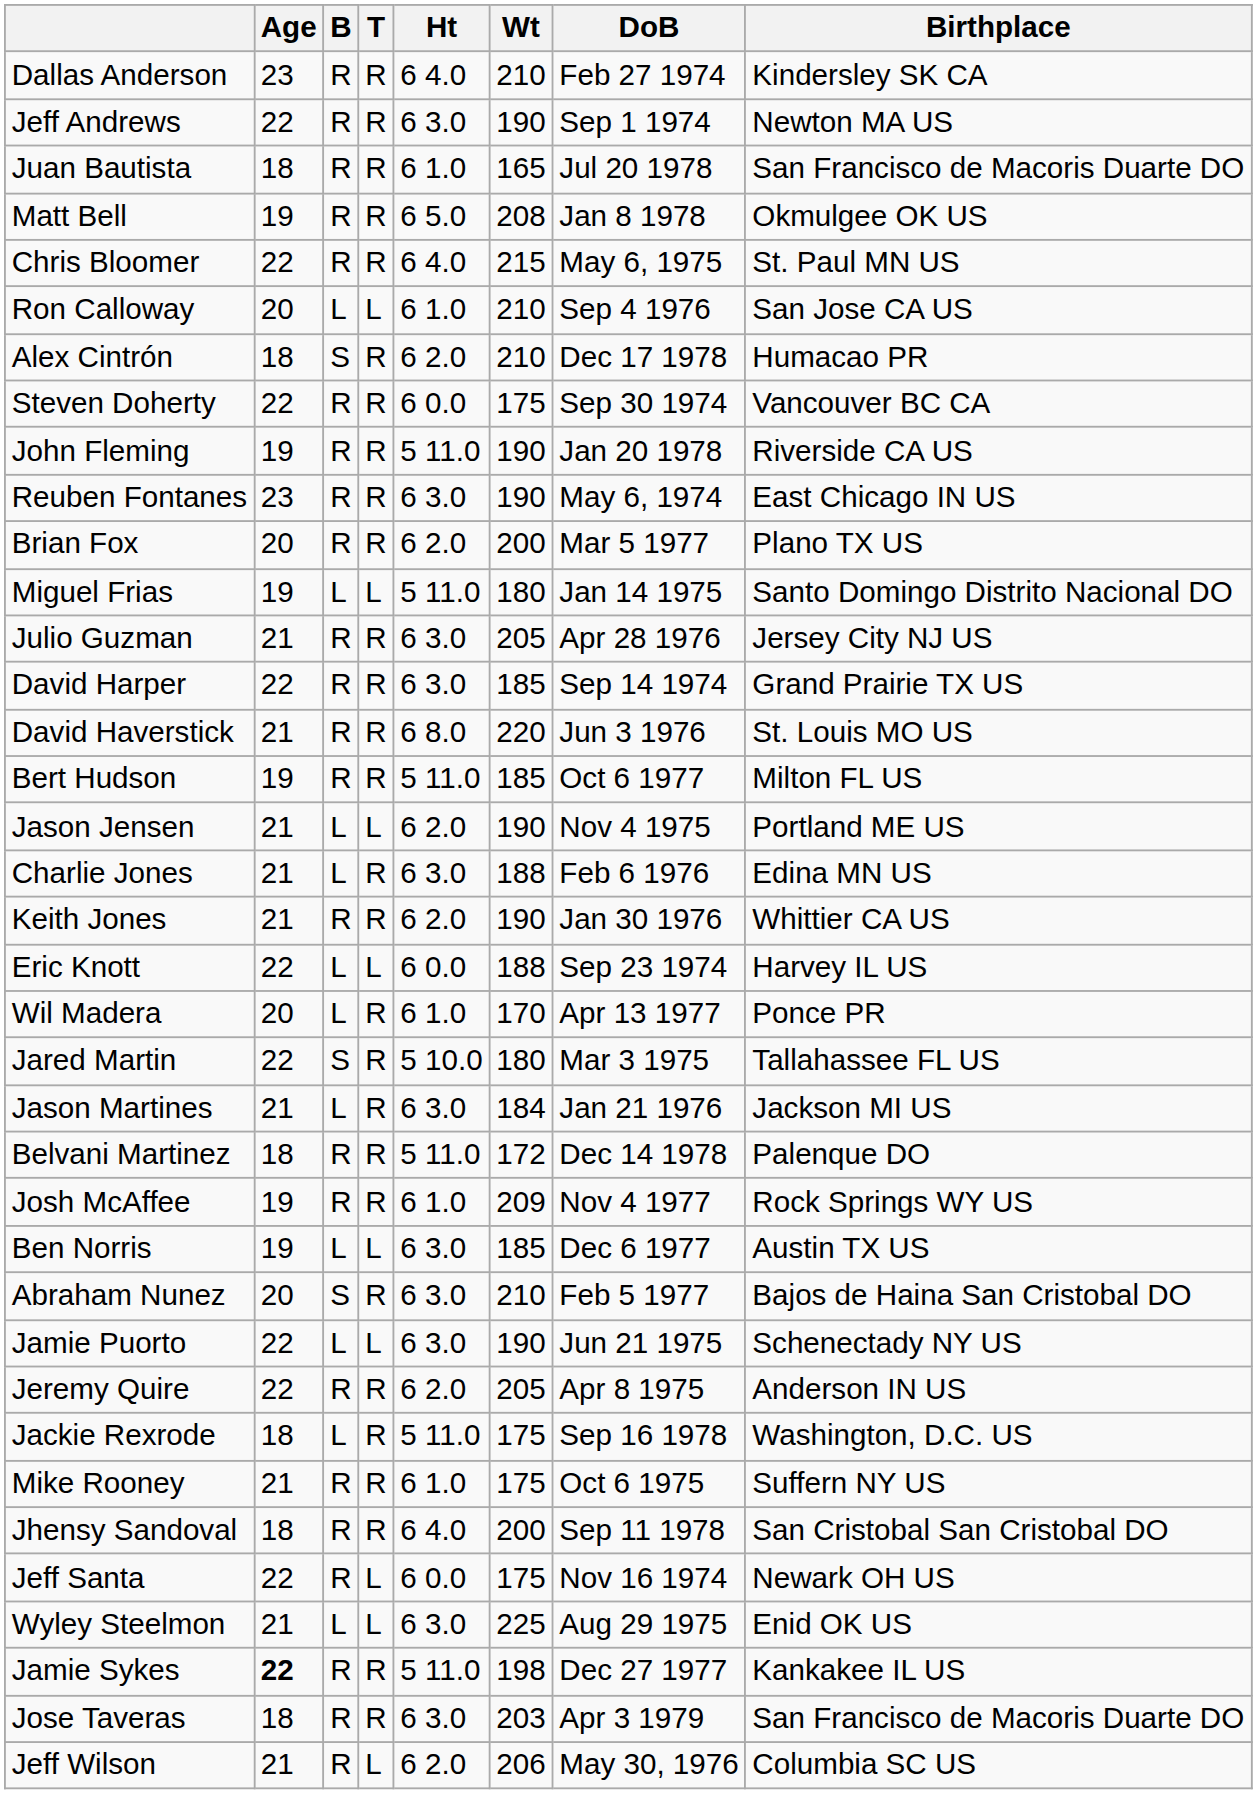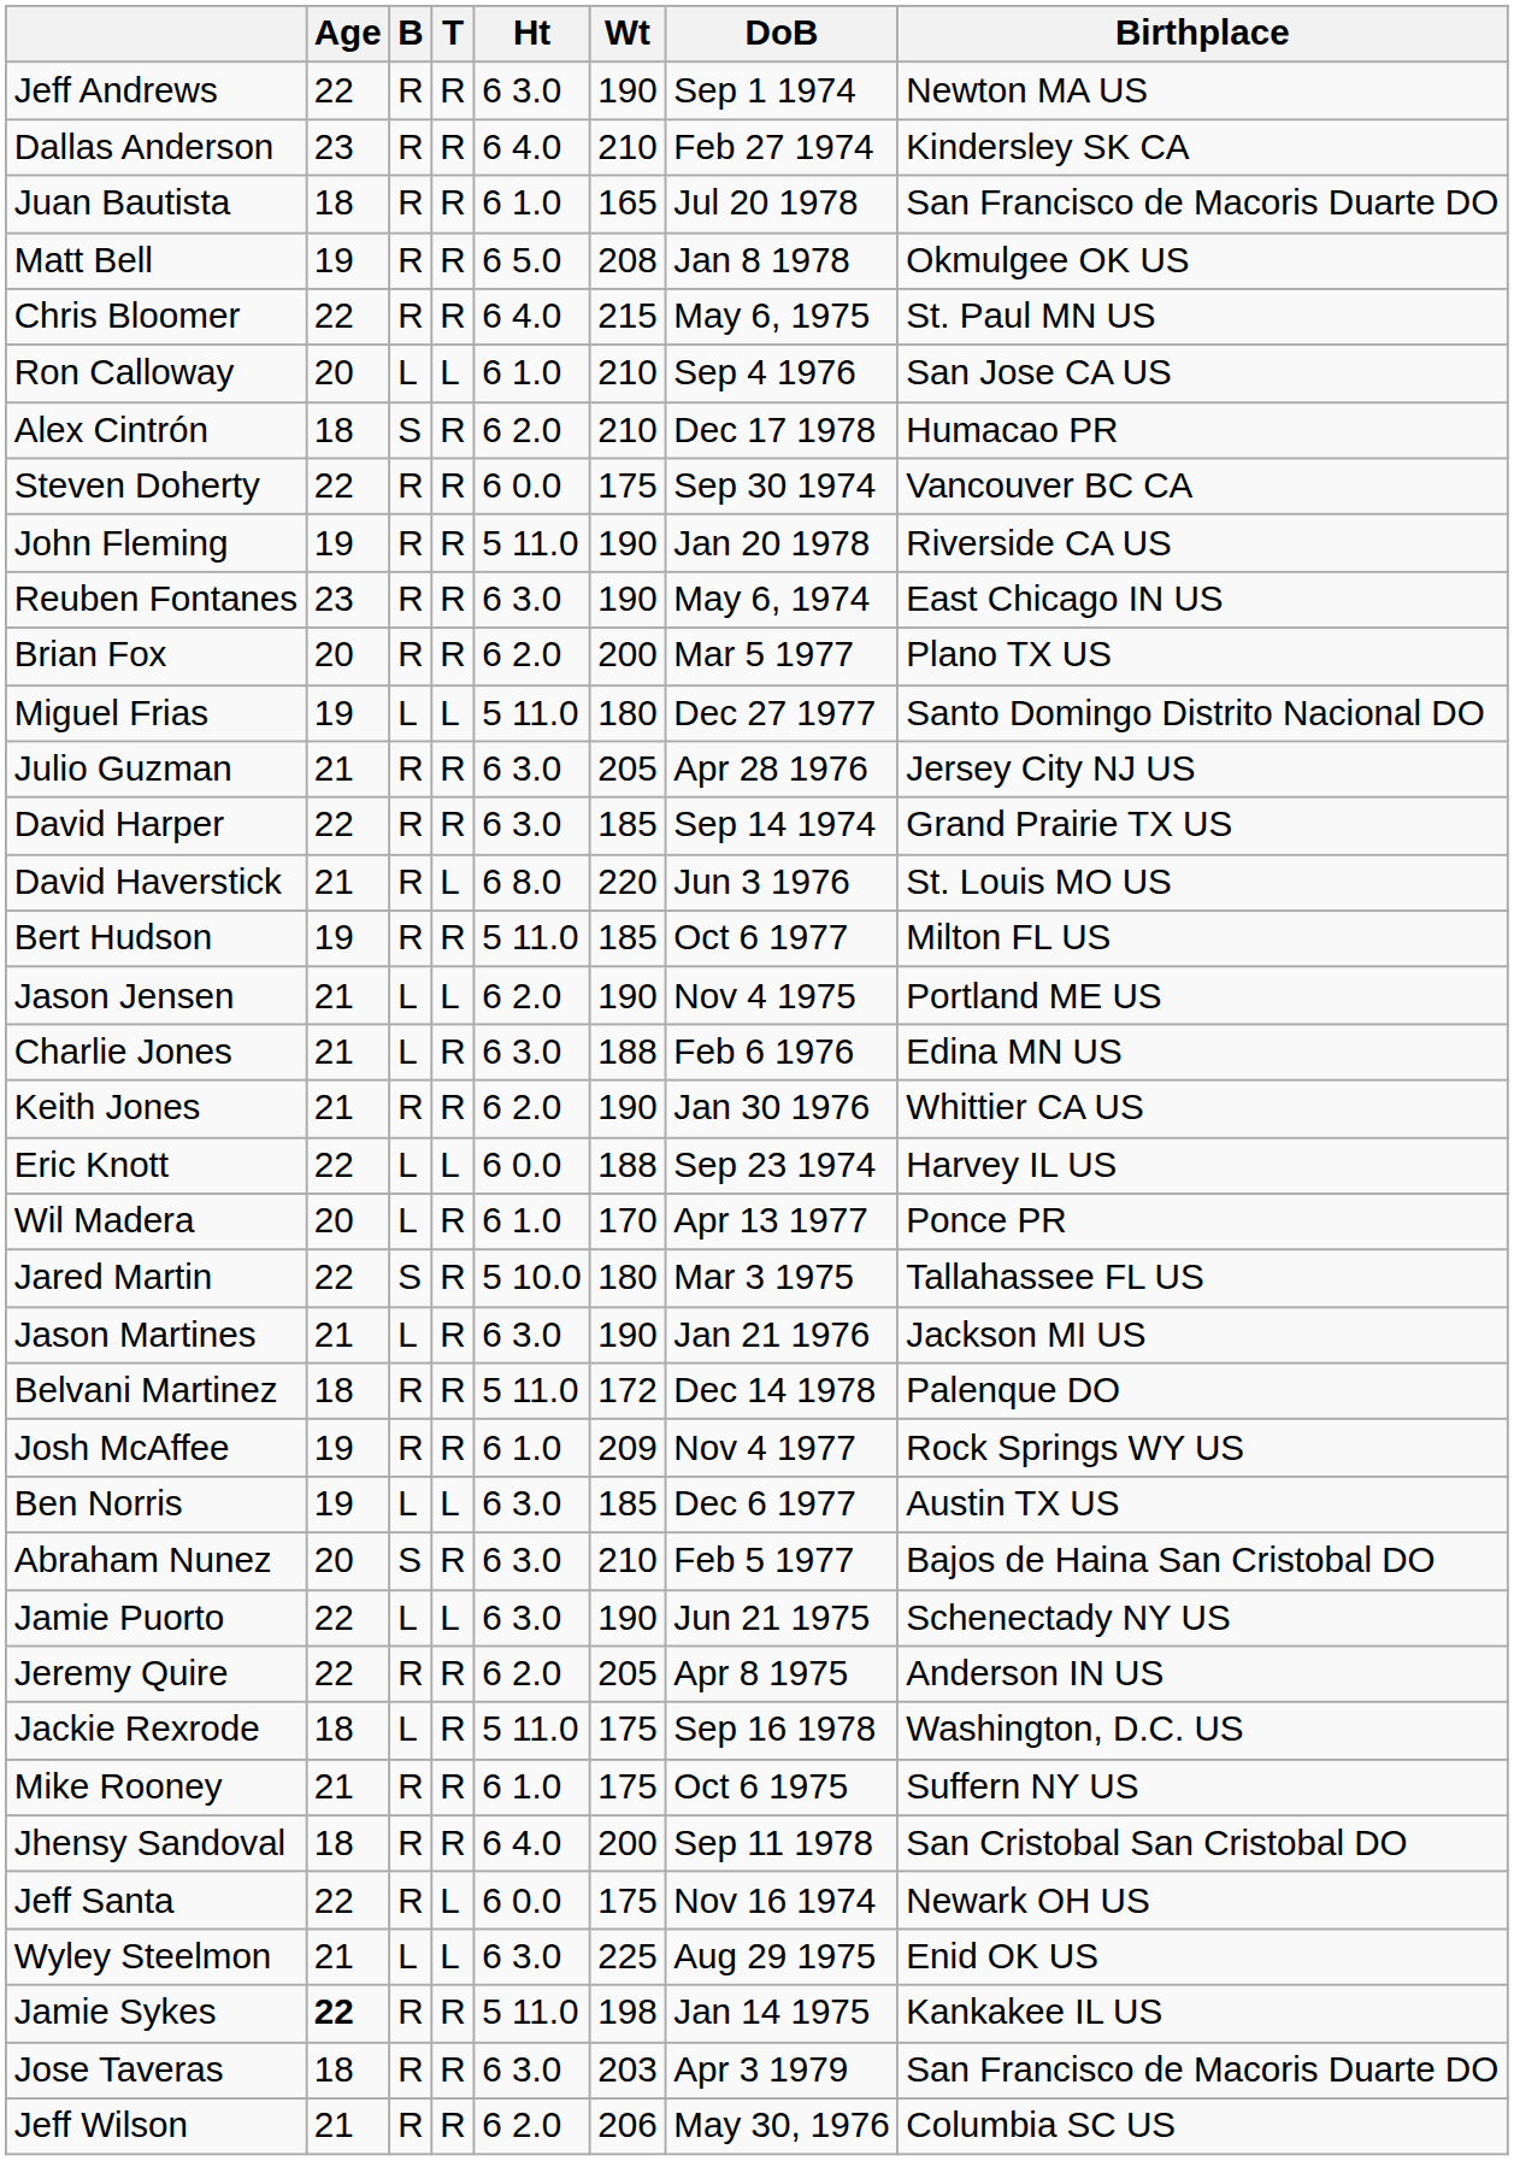 <table class="wikitable sortable">
 <tr>
 <th></th>
 <th>Age</th>
 <th>B</th>
 <th>T</th>
 <th>Ht</th>
 <th>Wt</th>
 <th>DoB</th>
 <th>Birthplace</th>
 </tr>
 <tr>
+<td>Jeff Andrews</td>
+<td>22</td>
+<td>R</td>
+<td>R</td>
+<td>6 3.0</td>
+<td>190</td>
+<td>Sep 1 1974</td>
+<td>Newton MA US</td>
+</tr>
+<tr>
 <td>Dallas Anderson</td>
 <td>23</td>
 <td>R</td>
 <td>R</td>
 <td>6 4.0</td>
 <td>210</td>
 <td>Feb 27 1974</td>
 <td>Kindersley SK CA</td>
-</tr>
-<tr>
-<td>Jeff Andrews</td>
-<td>22</td>
-<td>R</td>
-<td>R</td>
-<td>6 3.0</td>
-<td>190</td>
-<td>Sep 1 1974</td>
-<td>Newton MA US</td>
 </tr>
 <tr>
 <td>Juan Bautista</td>
 <td>18</td>
 <td>R</td>
 <td>R</td>
 <td>6 1.0</td>
 <td>165</td>
 <td>Jul 20 1978</td>
 <td>San Francisco de Macoris Duarte DO</td>
 </tr>
 <tr>
 <td>Matt Bell</td>
 <td>19</td>
 <td>R</td>
 <td>R</td>
 <td>6 5.0</td>
 <td>208</td>
 <td>Jan 8 1978</td>
 <td>Okmulgee OK US</td>
 </tr>
 <tr>
 <td>Chris Bloomer</td>
 <td>22</td>
 <td>R</td>
 <td>R</td>
 <td>6 4.0</td>
 <td>215</td>
 <td>May 6, 1975</td>
 <td>St. Paul MN US</td>
 </tr>
 <tr>
 <td>Ron Calloway</td>
 <td>20</td>
 <td>L</td>
 <td>L</td>
 <td>6 1.0</td>
 <td>210</td>
 <td>Sep 4 1976</td>
 <td>San Jose CA US</td>
 </tr>
 <tr>
 <td>Alex Cintrón</td>
 <td>18</td>
 <td>S</td>
 <td>R</td>
 <td>6 2.0</td>
 <td>210</td>
 <td>Dec 17 1978</td>
 <td>Humacao PR</td>
 </tr>
 <tr>
 <td>Steven Doherty</td>
 <td>22</td>
 <td>R</td>
 <td>R</td>
 <td>6 0.0</td>
 <td>175</td>
 <td>Sep 30 1974</td>
 <td>Vancouver BC CA</td>
 </tr>
 <tr>
 <td>John Fleming</td>
 <td>19</td>
 <td>R</td>
 <td>R</td>
 <td>5 11.0</td>
 <td>190</td>
 <td>Jan 20 1978</td>
 <td>Riverside CA US</td>
 </tr>
 <tr>
 <td>Reuben Fontanes</td>
 <td>23</td>
 <td>R</td>
 <td>R</td>
 <td>6 3.0</td>
 <td>190</td>
 <td>May 6, 1974</td>
 <td>East Chicago IN US</td>
 </tr>
 <tr>
 <td>Brian Fox</td>
 <td>20</td>
 <td>R</td>
 <td>R</td>
 <td>6 2.0</td>
 <td>200</td>
 <td>Mar 5 1977</td>
 <td>Plano TX US</td>
 </tr>
 <tr>
 <td>Miguel Frias</td>
 <td>19</td>
 <td>L</td>
 <td>L</td>
 <td>5 11.0</td>
 <td>180</td>
-<td>Jan 14 1975</td>
+<td>Dec 27 1977</td>
 <td>Santo Domingo Distrito Nacional DO</td>
 </tr>
 <tr>
 <td>Julio Guzman</td>
 <td>21</td>
 <td>R</td>
 <td>R</td>
 <td>6 3.0</td>
 <td>205</td>
 <td>Apr 28 1976</td>
 <td>Jersey City NJ US</td>
 </tr>
 <tr>
 <td>David Harper</td>
 <td>22</td>
 <td>R</td>
 <td>R</td>
 <td>6 3.0</td>
 <td>185</td>
 <td>Sep 14 1974</td>
 <td>Grand Prairie TX US</td>
 </tr>
 <tr>
 <td>David Haverstick</td>
 <td>21</td>
 <td>R</td>
-<td>R</td>
+<td>L</td>
 <td>6 8.0</td>
 <td>220</td>
 <td>Jun 3 1976</td>
 <td>St. Louis MO US</td>
 </tr>
 <tr>
 <td>Bert Hudson</td>
 <td>19</td>
 <td>R</td>
 <td>R</td>
 <td>5 11.0</td>
 <td>185</td>
 <td>Oct 6 1977</td>
 <td>Milton FL US</td>
 </tr>
 <tr>
 <td>Jason Jensen</td>
 <td>21</td>
 <td>L</td>
 <td>L</td>
 <td>6 2.0</td>
 <td>190</td>
 <td>Nov 4 1975</td>
 <td>Portland ME US</td>
 </tr>
 <tr>
 <td>Charlie Jones</td>
 <td>21</td>
 <td>L</td>
 <td>R</td>
 <td>6 3.0</td>
 <td>188</td>
 <td>Feb 6 1976</td>
 <td>Edina MN US</td>
 </tr>
 <tr>
 <td>Keith Jones</td>
 <td>21</td>
 <td>R</td>
 <td>R</td>
 <td>6 2.0</td>
 <td>190</td>
 <td>Jan 30 1976</td>
 <td>Whittier CA US</td>
 </tr>
 <tr>
 <td>Eric Knott</td>
 <td>22</td>
 <td>L</td>
 <td>L</td>
 <td>6 0.0</td>
 <td>188</td>
 <td>Sep 23 1974</td>
 <td>Harvey IL US</td>
 </tr>
 <tr>
 <td>Wil Madera</td>
 <td>20</td>
 <td>L</td>
 <td>R</td>
 <td>6 1.0</td>
 <td>170</td>
 <td>Apr 13 1977</td>
 <td>Ponce PR</td>
 </tr>
 <tr>
 <td>Jared Martin</td>
 <td>22</td>
 <td>S</td>
 <td>R</td>
 <td>5 10.0</td>
 <td>180</td>
 <td>Mar 3 1975</td>
 <td>Tallahassee FL US</td>
 </tr>
 <tr>
 <td>Jason Martines</td>
 <td>21</td>
 <td>L</td>
 <td>R</td>
 <td>6 3.0</td>
-<td>184</td>
+<td>190</td>
 <td>Jan 21 1976</td>
 <td>Jackson MI US</td>
 </tr>
 <tr>
 <td>Belvani Martinez</td>
 <td>18</td>
 <td>R</td>
 <td>R</td>
 <td>5 11.0</td>
 <td>172</td>
 <td>Dec 14 1978</td>
 <td>Palenque DO</td>
 </tr>
 <tr>
 <td>Josh McAffee</td>
 <td>19</td>
 <td>R</td>
 <td>R</td>
 <td>6 1.0</td>
 <td>209</td>
 <td>Nov 4 1977</td>
 <td>Rock Springs WY US</td>
 </tr>
 <tr>
 <td>Ben Norris</td>
 <td>19</td>
 <td>L</td>
 <td>L</td>
 <td>6 3.0</td>
 <td>185</td>
 <td>Dec 6 1977</td>
 <td>Austin TX US</td>
 </tr>
 <tr>
 <td>Abraham Nunez</td>
 <td>20</td>
 <td>S</td>
 <td>R</td>
 <td>6 3.0</td>
 <td>210</td>
 <td>Feb 5 1977</td>
 <td>Bajos de Haina San Cristobal DO</td>
 </tr>
 <tr>
 <td>Jamie Puorto</td>
 <td>22</td>
 <td>L</td>
 <td>L</td>
 <td>6 3.0</td>
 <td>190</td>
 <td>Jun 21 1975</td>
 <td>Schenectady NY US</td>
 </tr>
 <tr>
 <td>Jeremy Quire</td>
 <td>22</td>
 <td>R</td>
 <td>R</td>
 <td>6 2.0</td>
 <td>205</td>
 <td>Apr 8 1975</td>
 <td>Anderson IN US</td>
 </tr>
 <tr>
 <td>Jackie Rexrode</td>
 <td>18</td>
 <td>L</td>
 <td>R</td>
 <td>5 11.0</td>
 <td>175</td>
 <td>Sep 16 1978</td>
 <td>Washington, D.C. US</td>
 </tr>
 <tr>
 <td>Mike Rooney</td>
 <td>21</td>
 <td>R</td>
 <td>R</td>
 <td>6 1.0</td>
 <td>175</td>
 <td>Oct 6 1975</td>
 <td>Suffern NY US</td>
 </tr>
 <tr>
 <td>Jhensy Sandoval</td>
 <td>18</td>
 <td>R</td>
 <td>R</td>
 <td>6 4.0</td>
 <td>200</td>
 <td>Sep 11 1978</td>
 <td>San Cristobal San Cristobal DO</td>
 </tr>
 <tr>
 <td>Jeff Santa</td>
 <td>22</td>
 <td>R</td>
 <td>L</td>
 <td>6 0.0</td>
 <td>175</td>
 <td>Nov 16 1974</td>
 <td>Newark OH US</td>
 </tr>
 <tr>
 <td>Wyley Steelmon</td>
 <td>21</td>
 <td>L</td>
 <td>L</td>
 <td>6 3.0</td>
 <td>225</td>
 <td>Aug 29 1975</td>
 <td>Enid OK US</td>
 </tr>
 <tr>
 <td>Jamie Sykes</td>
 <td><strong>22</strong></td>
 <td>R</td>
 <td>R</td>
 <td>5 11.0</td>
 <td>198</td>
-<td>Dec 27 1977</td>
+<td>Jan 14 1975</td>
 <td>Kankakee IL US</td>
 </tr>
 <tr>
 <td>Jose Taveras</td>
 <td>18</td>
 <td>R</td>
 <td>R</td>
 <td>6 3.0</td>
 <td>203</td>
 <td>Apr 3 1979</td>
 <td>San Francisco de Macoris Duarte DO</td>
 </tr>
 <tr>
 <td>Jeff Wilson</td>
 <td>21</td>
 <td>R</td>
-<td>L</td>
+<td>R</td>
 <td>6 2.0</td>
 <td>206</td>
 <td>May 30, 1976</td>
 <td>Columbia SC US</td>
 </tr>
 </table>
